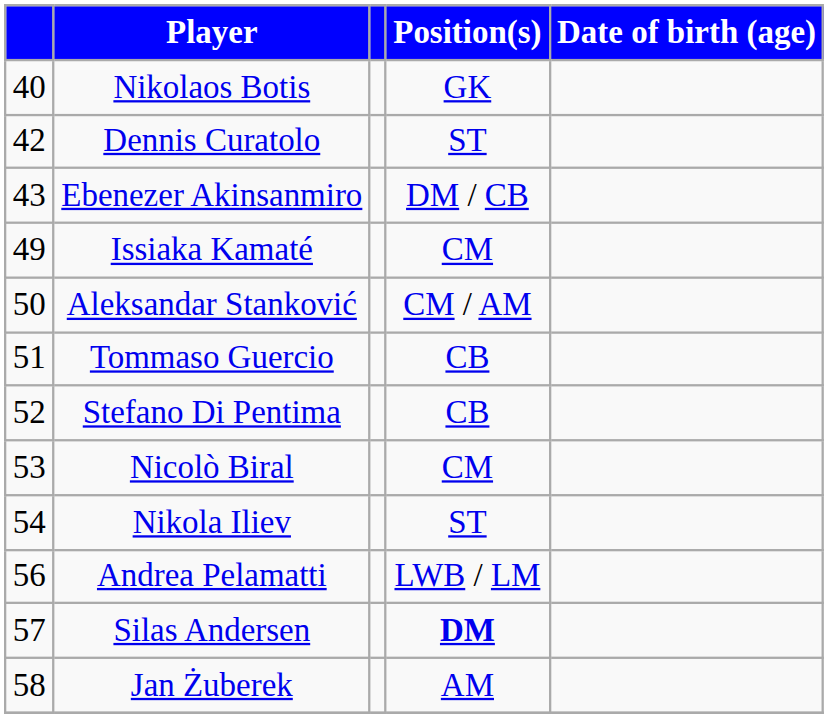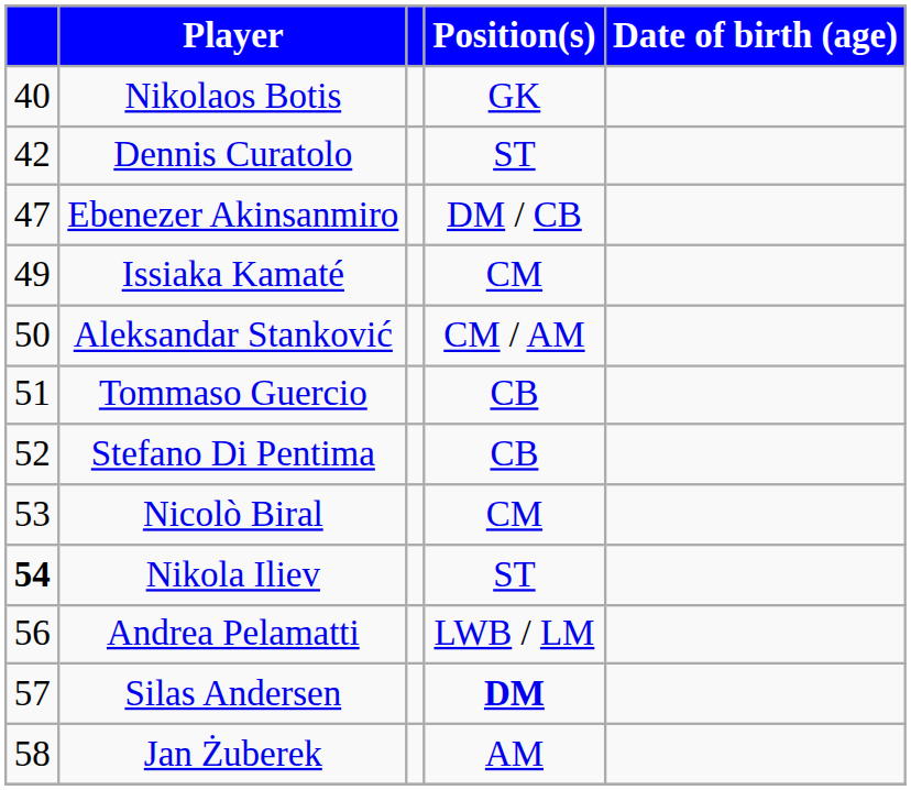 <table class="wikitable" style="font-size:90%; text-align:center">
 <tr>
 <th style="background:#0000FF; color:white; text-align:center;"></th>
 <th style="background:#0000FF; color:white; text-align:center;">Player</th>
 <th style="background:#0000FF; color:white; text-align:center;"></th>
 <th style="background:#0000FF; color:white; text-align:center;">Position(s)</th>
 <th style="background:#0000FF; color:white; text-align:center;">Date of birth (age)</th>
 </tr>
 <tr>
 <td>40</td>
 <td><a href='#'>Nikolaos Botis</a></td>
 <td></td>
 <td><a href='#'>GK</a></td>
 <td></td>
 </tr>
 <tr>
 <td>42</td>
 <td><a href='#'>Dennis Curatolo</a></td>
 <td></td>
 <td><a href='#'>ST</a></td>
 <td></td>
 </tr>
 <tr>
-<td>43</td>
+<td>47</td>
 <td><a href='#'>Ebenezer Akinsanmiro</a></td>
 <td></td>
 <td><a href='#'>DM</a> / <a href='#'>CB</a></td>
 <td></td>
 </tr>
 <tr>
 <td>49</td>
 <td><a href='#'>Issiaka Kamaté</a></td>
 <td></td>
 <td><a href='#'>CM</a></td>
 <td></td>
 </tr>
 <tr>
 <td>50</td>
 <td><a href='#'>Aleksandar Stanković</a></td>
 <td></td>
 <td><a href='#'>CM</a> / <a href='#'>AM</a></td>
 <td></td>
 </tr>
 <tr>
 <td>51</td>
 <td><a href='#'>Tommaso Guercio</a></td>
 <td></td>
 <td><a href='#'>CB</a></td>
 <td></td>
 </tr>
 <tr>
 <td>52</td>
 <td><a href='#'>Stefano Di Pentima</a></td>
 <td></td>
 <td><a href='#'>CB</a></td>
 <td></td>
 </tr>
 <tr>
 <td>53</td>
 <td><a href='#'>Nicolò Biral</a></td>
 <td></td>
 <td><a href='#'>CM</a></td>
 <td></td>
 </tr>
 <tr>
-<td>54</td>
+<td><strong>54</strong></td>
 <td><a href='#'>Nikola Iliev</a></td>
 <td></td>
 <td><a href='#'>ST</a></td>
 <td></td>
 </tr>
 <tr>
 <td>56</td>
 <td><a href='#'>Andrea Pelamatti</a></td>
 <td></td>
 <td><a href='#'>LWB</a> / <a href='#'>LM</a></td>
 <td></td>
 </tr>
 <tr>
 <td>57</td>
 <td><a href='#'>Silas Andersen</a></td>
 <td></td>
 <td><strong><a href='#'>DM</a></strong></td>
 <td></td>
 </tr>
 <tr>
 <td>58</td>
 <td><a href='#'>Jan Żuberek</a></td>
 <td></td>
 <td><a href='#'>AM</a></td>
 <td></td>
 </tr>
 <tr>
 </tr>
 </table>
